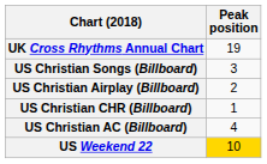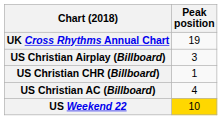 <table class="wikitable plainrowheaders" style="text-align:center">
 <tr>
 <th scope="col">Chart (2018)</th>
 <th scope="col">Peak<br>position</th>
 </tr>
 <tr>
 <th scope="row">UK <a href='#'><em> Cross Rhythms</em> Annual Chart</a></th>
 <td>19</td>
 </tr>
 <tr>
-<th scope="row">US Christian Songs (<em>Billboard</em>)</th>
+<th scope="row">US Christian Airplay (<em>Billboard</em>)</th>
 <td>3</td>
-</tr>
-<tr>
-<th scope="row">US Christian Airplay (<em>Billboard</em>)</th>
-<td>2</td>
 </tr>
 <tr>
 <th scope="row">US Christian CHR (<em>Billboard</em>)</th>
 <td>1</td>
 </tr>
 <tr>
 <th scope="row">US Christian AC (<em>Billboard</em>)</th>
 <td>4</td>
 </tr>
 <tr>
 <th scope="row">US <em><a href='#'>Weekend 22</a></em></th>
 <td style="background: gold;">10</td>
 </tr>
 </table>
